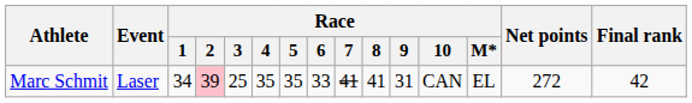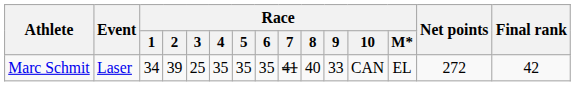 <table class="wikitable" style="font-size:90%">
 <tr>
 <th rowspan="2">Athlete</th>
 <th rowspan="2">Event</th>
 <th colspan=11>Race</th>
 <th rowspan=2>Net points</th>
 <th rowspan=2>Final rank</th>
 </tr>
 <tr style="font-size:95%">
 <th>1</th>
 <th>2</th>
 <th>3</th>
 <th>4</th>
 <th>5</th>
 <th>6</th>
 <th>7</th>
 <th>8</th>
 <th>9</th>
 <th>10</th>
 <th>M*</th>
 </tr>
 <tr align=center>
 <td align=left><a href='#'>Marc Schmit</a></td>
 <td align=left><a href='#'>Laser</a></td>
 <td>34</td>
-<td style="background: pink;">39</td>
+<td>39</td>
 <td>25</td>
 <td>35</td>
 <td>35</td>
+<td>35</td>
+<td><s>41</s></td>
+<td>40</td>
 <td>33</td>
-<td><s>41</s></td>
-<td>41</td>
-<td>31</td>
 <td>CAN</td>
 <td>EL</td>
 <td>272</td>
 <td>42</td>
 </tr>
 </table>
